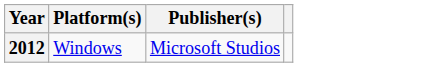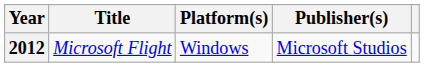 <table class="wikitable sortable plainrowheaders">
 <tr>
 <th scope="col">Year</th>
+<th scope="col">Title</th>
 <th scope="col">Platform(s)</th>
 <th scope="col">Publisher(s)</th>
 <th scope="col" class="unsortable"></th>
 </tr>
 <tr>
 <th scope="row">2012</th>
+<td><em><a href='#'>Microsoft Flight</a></em></td>
 <td><a href='#'>Windows</a></td>
 <td><a href='#'>Microsoft Studios</a></td>
 <td></td>
 </tr>
 </table>
